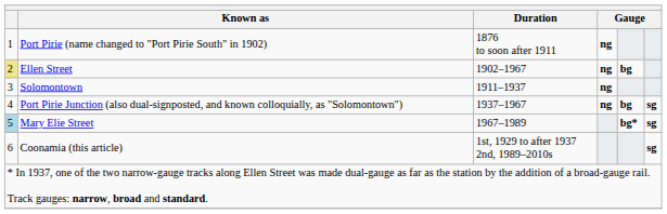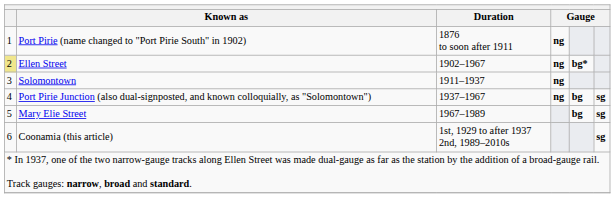 <table class="wikitable floatright mw-collapsible mw-collapsed" border= "1" style= "width:60%; font-size: 80%; float:right; margin-left:2em; margin-right:2em; margin-bottom:2em">
 <tr>
 <th colspan="6"></th>
 </tr>
 <tr>
 <th scope="col"> </th>
 <th scope="col">Known as</th>
 <th scope="col">Duration</th>
 <th scope="col" colspan="3">Gauge</th>
 </tr>
 <tr>
 <td>1</td>
 <td><a href='#'>Port Pirie</a> (name changed to "Port Pirie South" in 1902)</td>
 <td>1876<br>to soon after 1911</td>
 <td><span><strong>ng</strong></span></td>
 <td style="background: #eaecf0;"> </td>
 <td style="background: #eaecf0;"></td>
 </tr>
 <tr>
 <td style="background: khaki;">2</td>
 <td><a href='#'>Ellen Street</a></td>
 <td>1902–1967</td>
 <td><span><strong>ng</strong></span></td>
-<td><span><strong>bg</strong></span></td>
+<td><span><strong> bg*</strong></span></td>
 <td style="background: #eaecf0;"></td>
 </tr>
 <tr>
 <td>3</td>
 <td><a href='#'>Solomontown</a></td>
 <td>1911–1937</td>
 <td><span><strong>ng</strong></span></td>
 <td style="background: #eaecf0;"></td>
 <td style="background: #eaecf0;"></td>
 </tr>
 <tr>
 <td>4</td>
 <td><a href='#'>Port Pirie Junction</a> (also dual-signposted, and known colloquially, as "Solomontown")</td>
 <td>1937–1967</td>
 <td><span><strong>ng</strong></span></td>
 <td><span><strong>bg</strong></span></td>
 <td><span><strong>sg</strong></span></td>
 </tr>
 <tr>
-<td style="background: lightblue;">5</td>
+<td>5</td>
 <td><a href='#'>Mary Elie Street</a></td>
 <td>1967–1989</td>
 <td style="background: #eaecf0;"></td>
-<td><span><strong> bg*</strong></span></td>
+<td><span><strong>bg</strong></span></td>
 <td><span><strong>sg</strong></span></td>
 </tr>
 <tr>
 <td>6</td>
 <td>Coonamia (this article)</td>
 <td>1st, 1929 to after 1937<br>2nd, 1989–2010s</td>
 <td style="background: #eaecf0;"></td>
 <td style="background: #eaecf0;"></td>
 <td><span><strong>sg</strong></span></td>
 </tr>
 <tr>
 <td colspan="6">* In 1937, one of the two narrow-gauge tracks along Ellen Street was made dual-gauge as far as the station by the addition of a broad-gauge rail. <br><br>Track gauges: <span><strong>narrow</strong></span>, <span><strong>broad</strong></span> and <span><strong>standard</strong>.</span><br></td>
 </tr>
 <tr>
 </tr>
 </table>
